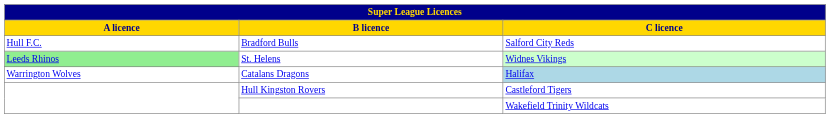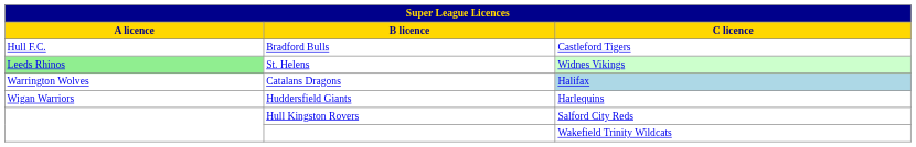 <table border="1" cellpadding="3" cellspacing="0" style="border-collapse:collapse; font-size:92%; width:100%;">
 <tr style="background:darkblue;">
 <th colspan=3 style="color:gold;">Super League Licences</th>
 </tr>
 <tr style="background:gold;">
 <th style="color:darkblue;" "width:21%;">A licence</th>
 <th style="color:darkblue;" "width:21%;">B licence</th>
 <th style="color:darkblue;" "width:21%;">C licence</th>
 </tr>
 <tr>
 <td> <a href='#'>Hull F.C.</a></td>
 <td> <a href='#'>Bradford Bulls</a></td>
-<td> <a href='#'>Salford City Reds</a></td>
+<td> <a href='#'>Castleford Tigers</a></td>
 </tr>
 <tr>
 <td style="background: lightgreen;"> <a href='#'>Leeds Rhinos</a></td>
 <td> <a href='#'>St. Helens</a></td>
 <td style="background:#cfc;"> <a href='#'>Widnes Vikings</a> </td>
 </tr>
 <tr>
 <td> <a href='#'>Warrington Wolves</a></td>
 <td> <a href='#'>Catalans Dragons</a></td>
 <td style="background:lightblue;"> <a href='#'>Halifax</a> </td>
 </tr>
 <tr>
+<td> <a href='#'>Wigan Warriors</a></td>
+<td> <a href='#'>Huddersfield Giants</a></td>
+<td> <a href='#'>Harlequins</a></td>
+</tr>
+<tr>
 <td rowspan=8></td>
 <td> <a href='#'>Hull Kingston Rovers</a></td>
-<td> <a href='#'>Castleford Tigers</a></td>
+<td> <a href='#'>Salford City Reds</a></td>
 </tr>
 <tr>
 <td rowspan=2></td>
 <td> <a href='#'>Wakefield Trinity Wildcats</a></td>
 </tr>
 </table>
